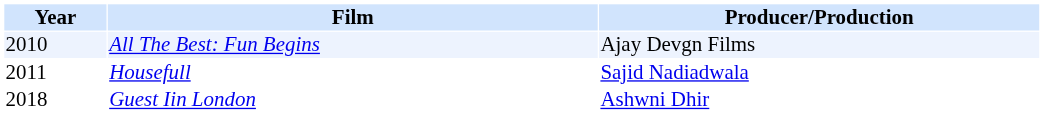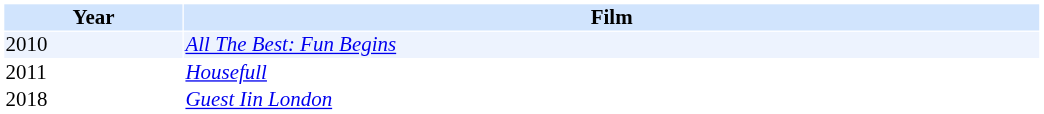 <table cellspacing="1" cellpadding="1" border="0" width="50%">
 <tr bgcolor="#d1e4fd">
 <th>Year</th>
 <th>Film</th>
-<th>Producer/Production</th>
 </tr>
 <tr bgcolor=#edf3fe>
 <td>2010</td>
 <td><em><a href='#'>All The Best: Fun Begins</a></em></td>
-<td>Ajay Devgn Films</td>
 </tr>
 <tr>
 <td>2011</td>
 <td><em><a href='#'>Housefull</a></em></td>
-<td><a href='#'>Sajid Nadiadwala</a></td>
 </tr>
 <tr>
 <td>2018</td>
 <td><em><a href='#'>Guest Iin London</a></em></td>
-<td><a href='#'>Ashwni Dhir</a></td>
 </tr>
 </table>
